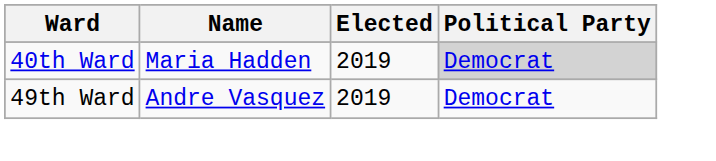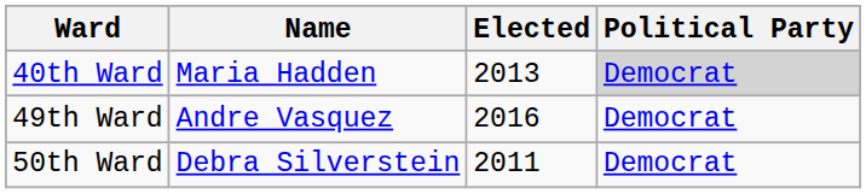 <table class="wikitable">
 <tr>
 <th>Ward</th>
 <th>Name</th>
 <th>Elected</th>
 <th>Political Party</th>
 </tr>
 <tr>
 <td><a href='#'>40th Ward</a></td>
 <td><a href='#'>Maria Hadden</a></td>
-<td>2019</td>
+<td>2013</td>
 <td style="background: lightgrey;"><a href='#'>Democrat</a></td>
 </tr>
 <tr>
 <td>49th Ward</td>
 <td><a href='#'>Andre Vasquez</a></td>
-<td>2019</td>
+<td>2016</td>
+<td><a href='#'>Democrat</a></td>
+</tr>
+<tr>
+<td>50th Ward</td>
+<td><a href='#'>Debra Silverstein</a></td>
+<td>2011</td>
 <td><a href='#'>Democrat</a></td>
 </tr>
 </table>
